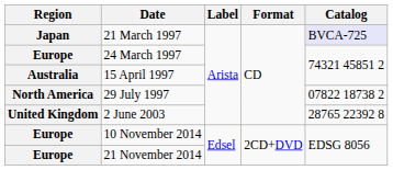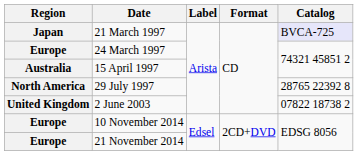 <table class="wikitable plainrowheaders">
 <tr>
 <th>Region</th>
 <th>Date</th>
 <th>Label</th>
 <th>Format</th>
 <th>Catalog</th>
 </tr>
 <tr>
 <th scope="row">Japan</th>
 <td>21 March 1997</td>
 <td rowspan="5"><a href='#'>Arista</a></td>
 <td rowspan="5">CD</td>
 <td style="background: lavender;">BVCA-725</td>
 </tr>
 <tr>
 <th scope="row">Europe</th>
 <td>24 March 1997</td>
 <td rowspan="2">74321 45851 2</td>
 </tr>
 <tr>
 <th scope="row">Australia</th>
 <td>15 April 1997</td>
 </tr>
 <tr>
 <th scope="row">North America</th>
 <td>29 July 1997</td>
-<td>07822 18738 2</td>
+<td>28765 22392 8</td>
 </tr>
 <tr>
 <th scope="row">United Kingdom</th>
 <td>2 June 2003</td>
-<td>28765 22392 8</td>
+<td>07822 18738 2</td>
 </tr>
 <tr>
 <th scope="row">Europe</th>
 <td>10 November 2014</td>
 <td rowspan="2"><a href='#'>Edsel</a></td>
 <td rowspan="2">2CD+<a href='#'>DVD</a></td>
 <td rowspan="2">EDSG 8056</td>
 </tr>
 <tr>
 <th scope="row">Europe</th>
 <td>21 November 2014</td>
 </tr>
 </table>
